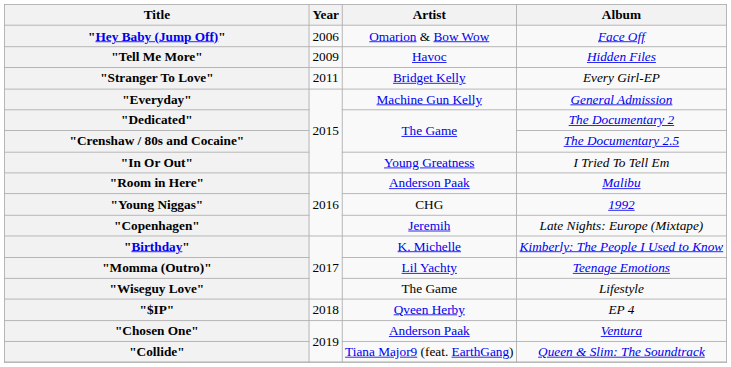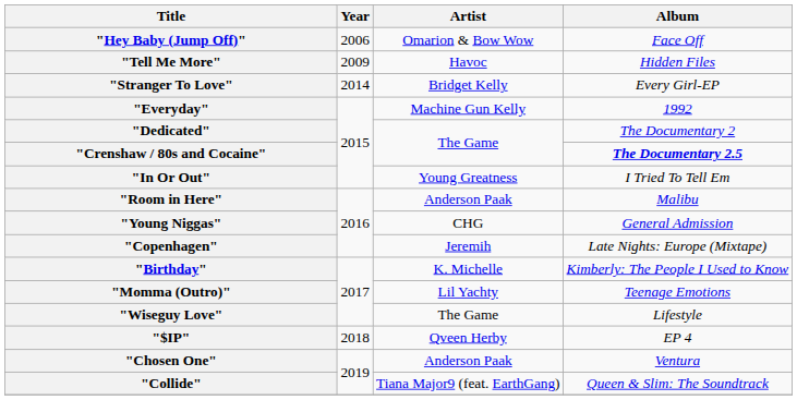 <table class="wikitable plainrowheaders" style="text-align:center;">
 <tr>
 <th scope="col" style="width:22.5em;">Title</th>
 <th scope="col">Year</th>
 <th scope="col">Artist</th>
 <th scope="col">Album</th>
 </tr>
 <tr>
 <th scope="row">"<a href='#'>Hey Baby (Jump Off)</a>"</th>
 <td rowspan="1">2006</td>
 <td rowspan="1"><a href='#'>Omarion</a> & <a href='#'>Bow Wow</a></td>
 <td rowspan="1"><em><a href='#'>Face Off</a></em></td>
 </tr>
 <tr>
 <th scope="row">"Tell Me More"</th>
 <td rowspan="1">2009</td>
 <td rowspan="1"><a href='#'>Havoc</a></td>
 <td rowspan="1"><em><a href='#'>Hidden Files</a></em></td>
 </tr>
 <tr>
 <th scope="row">"Stranger To Love"</th>
-<td rowspan="1">2011</td>
+<td rowspan="1">2014</td>
 <td rowspan="1"><a href='#'>Bridget Kelly</a></td>
 <td rowspan="1"><em>Every Girl-EP</em></td>
 </tr>
 <tr>
 <th scope="row">"Everyday"</th>
 <td rowspan="4">2015</td>
 <td rowspan="1"><a href='#'>Machine Gun Kelly</a></td>
-<td rowspan="1"><em><a href='#'>General Admission</a></em></td>
+<td rowspan="1"><em><a href='#'>1992</a></em></td>
 </tr>
 <tr>
 <th scope="row">"Dedicated"</th>
 <td rowspan="2"><a href='#'>The Game</a></td>
 <td rowspan="1"><em><a href='#'>The Documentary 2</a></em></td>
 </tr>
 <tr>
 <th scope="row">"Crenshaw / 80s and Cocaine"</th>
-<td rowspan="1"><em><a href='#'>The Documentary 2.5</a></em></td>
+<td rowspan="1"><strong><em><a href='#'>The Documentary 2.5</a></em></strong></td>
 </tr>
 <tr>
 <th scope="row">"In Or Out"</th>
 <td rowspan="1"><a href='#'>Young Greatness</a></td>
 <td rowspan="1"><em>I Tried To Tell Em</em></td>
 </tr>
 <tr>
 <th scope="row">"Room in Here"</th>
 <td rowspan="3">2016</td>
 <td rowspan="1"><a href='#'>Anderson Paak</a></td>
 <td rowspan="1"><em><a href='#'>Malibu</a></em></td>
 </tr>
 <tr>
 <th scope="row">"Young Niggas"</th>
 <td rowspan="1">CHG</td>
-<td rowspan="1"><em><a href='#'>1992</a></em></td>
+<td rowspan="1"><em><a href='#'>General Admission</a></em></td>
 </tr>
 <tr>
 <th scope="row">"Copenhagen"</th>
 <td rowspan="1"><a href='#'>Jeremih</a></td>
 <td rowspan="1"><em>Late Nights: Europe (Mixtape)</em></td>
 </tr>
 <tr>
 <th scope="row">"<a href='#'>Birthday</a>"</th>
 <td rowspan="3">2017</td>
 <td rowspan="1"><a href='#'>K. Michelle</a></td>
 <td rowspan="1"><em><a href='#'>Kimberly: The People I Used to Know</a></em></td>
 </tr>
 <tr>
 <th scope="row">"Momma (Outro)"</th>
 <td rowspan="1"><a href='#'>Lil Yachty</a></td>
 <td rowspan="1"><em><a href='#'>Teenage Emotions</a></em></td>
 </tr>
 <tr>
 <th scope="row">"Wiseguy Love"</th>
 <td rowspan="1">The Game</td>
 <td rowspan="1"><em>Lifestyle</em></td>
 </tr>
 <tr>
 <th scope="row">"$IP"</th>
 <td rowspan="1">2018</td>
 <td rowspan="1"><a href='#'>Qveen Herby</a></td>
 <td rowspan="1"><em>EP 4</em></td>
 </tr>
 <tr Please don't delete!!!>
 <th scope="row">"Chosen One"</th>
 <td rowspan="2">2019</td>
 <td rowspan="1"><a href='#'>Anderson Paak</a></td>
 <td rowspan="1"><em><a href='#'>Ventura</a></em> </td>
 </tr>
 <tr>
 <th scope="row">"Collide"</th>
 <td rowspan="1"><a href='#'>Tiana Major9</a> (feat. <a href='#'>EarthGang</a>)</td>
 <td rowspan="1"><em><a href='#'>Queen & Slim: The Soundtrack</a></em></td>
 </tr>
 <tr>
 </tr>
 </table>
